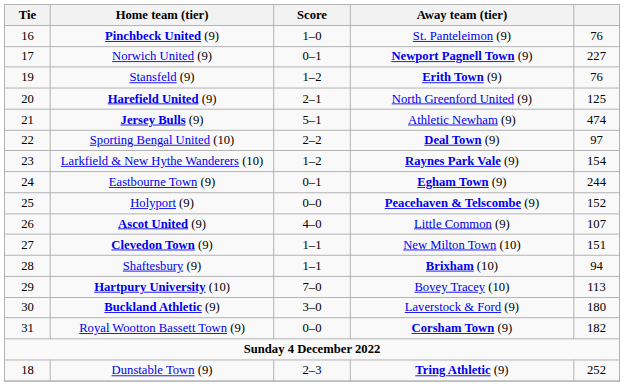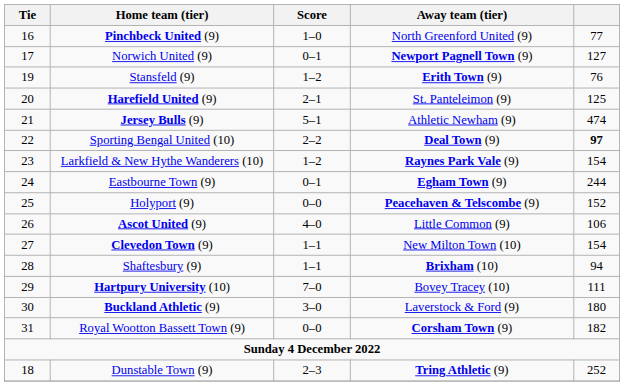 <table class="wikitable" style="width:700px;text-align:center;font-size:90%">
 <tr>
 <th scope="col" style="width: 7.50%">Tie</th>
 <th scope="col" style="width:36.25%">Home team (tier)</th>
 <th scope="col" style="width:12.50%">Score</th>
 <th scope="col" style="width:36.25%">Away team (tier)</th>
 <th scope="col" style="width: 7.50%"></th>
 </tr>
 <tr>
 <td>16</td>
 <td><strong><a href='#'>Pinchbeck United</a></strong> (9)</td>
 <td>1–0</td>
-<td><a href='#'>St. Panteleimon</a> (9)</td>
-<td>76</td>
+<td><a href='#'>North Greenford United</a> (9)</td>
+<td>77</td>
 </tr>
 <tr>
 <td>17</td>
 <td><a href='#'>Norwich United</a> (9)</td>
 <td>0–1</td>
 <td><strong><a href='#'>Newport Pagnell Town</a></strong> (9)</td>
-<td>227</td>
+<td>127</td>
 </tr>
 <tr>
 <td>19</td>
 <td><a href='#'>Stansfeld</a> (9)</td>
 <td>1–2</td>
 <td><strong><a href='#'>Erith Town</a></strong> (9)</td>
 <td>76</td>
 </tr>
 <tr>
 <td>20</td>
 <td><strong><a href='#'>Harefield United</a></strong> (9)</td>
 <td>2–1</td>
-<td><a href='#'>North Greenford United</a> (9)</td>
+<td><a href='#'>St. Panteleimon</a> (9)</td>
 <td>125</td>
 </tr>
 <tr>
 <td>21</td>
 <td><strong><a href='#'>Jersey Bulls</a></strong> (9)</td>
 <td>5–1</td>
 <td><a href='#'>Athletic Newham</a> (9)</td>
 <td>474</td>
 </tr>
 <tr>
 <td>22</td>
 <td><a href='#'>Sporting Bengal United</a> (10)</td>
 <td>2–2 </td>
 <td><strong><a href='#'>Deal Town</a></strong> (9)</td>
-<td>97</td>
+<td><strong>97</strong></td>
 </tr>
 <tr>
 <td>23</td>
 <td><a href='#'>Larkfield & New Hythe Wanderers</a> (10)</td>
 <td>1–2</td>
 <td><strong><a href='#'>Raynes Park Vale</a></strong> (9)</td>
 <td>154</td>
 </tr>
 <tr>
 <td>24</td>
 <td><a href='#'>Eastbourne Town</a> (9)</td>
 <td>0–1</td>
 <td><strong><a href='#'>Egham Town</a></strong> (9)</td>
 <td>244</td>
 </tr>
 <tr>
 <td>25</td>
 <td><a href='#'>Holyport</a> (9)</td>
 <td>0–0 </td>
 <td><strong><a href='#'>Peacehaven & Telscombe</a></strong> (9)</td>
 <td>152</td>
 </tr>
 <tr>
 <td>26</td>
 <td><strong><a href='#'>Ascot United</a></strong> (9)</td>
 <td>4–0</td>
 <td><a href='#'>Little Common</a> (9)</td>
-<td>107</td>
+<td>106</td>
 </tr>
 <tr>
 <td>27</td>
 <td><strong><a href='#'>Clevedon Town</a></strong> (9)</td>
 <td>1–1 </td>
 <td><a href='#'>New Milton Town</a> (10)</td>
-<td>151</td>
+<td>154</td>
 </tr>
 <tr>
 <td>28</td>
 <td><a href='#'>Shaftesbury</a> (9)</td>
 <td>1–1 </td>
 <td><strong><a href='#'>Brixham</a></strong> (10)</td>
 <td>94</td>
 </tr>
 <tr>
 <td>29</td>
 <td><strong><a href='#'>Hartpury University</a></strong> (10)</td>
 <td>7–0</td>
 <td><a href='#'>Bovey Tracey</a> (10)</td>
-<td>113</td>
+<td>111</td>
 </tr>
 <tr>
 <td>30</td>
 <td><strong><a href='#'>Buckland Athletic</a></strong> (9)</td>
 <td>3–0</td>
 <td><a href='#'>Laverstock & Ford</a> (9)</td>
 <td>180</td>
 </tr>
 <tr>
 <td>31</td>
 <td><a href='#'>Royal Wootton Bassett Town</a> (9)</td>
 <td>0–0 </td>
 <td><strong><a href='#'>Corsham Town</a></strong> (9)</td>
 <td>182</td>
 </tr>
 <tr>
 <td colspan="5"><strong>Sunday 4 December 2022</strong></td>
 </tr>
 <tr>
 <td>18</td>
 <td><a href='#'>Dunstable Town</a> (9)</td>
 <td>2–3</td>
 <td><strong><a href='#'>Tring Athletic</a></strong> (9)</td>
 <td>252</td>
 </tr>
 <tr>
 </tr>
 </table>
